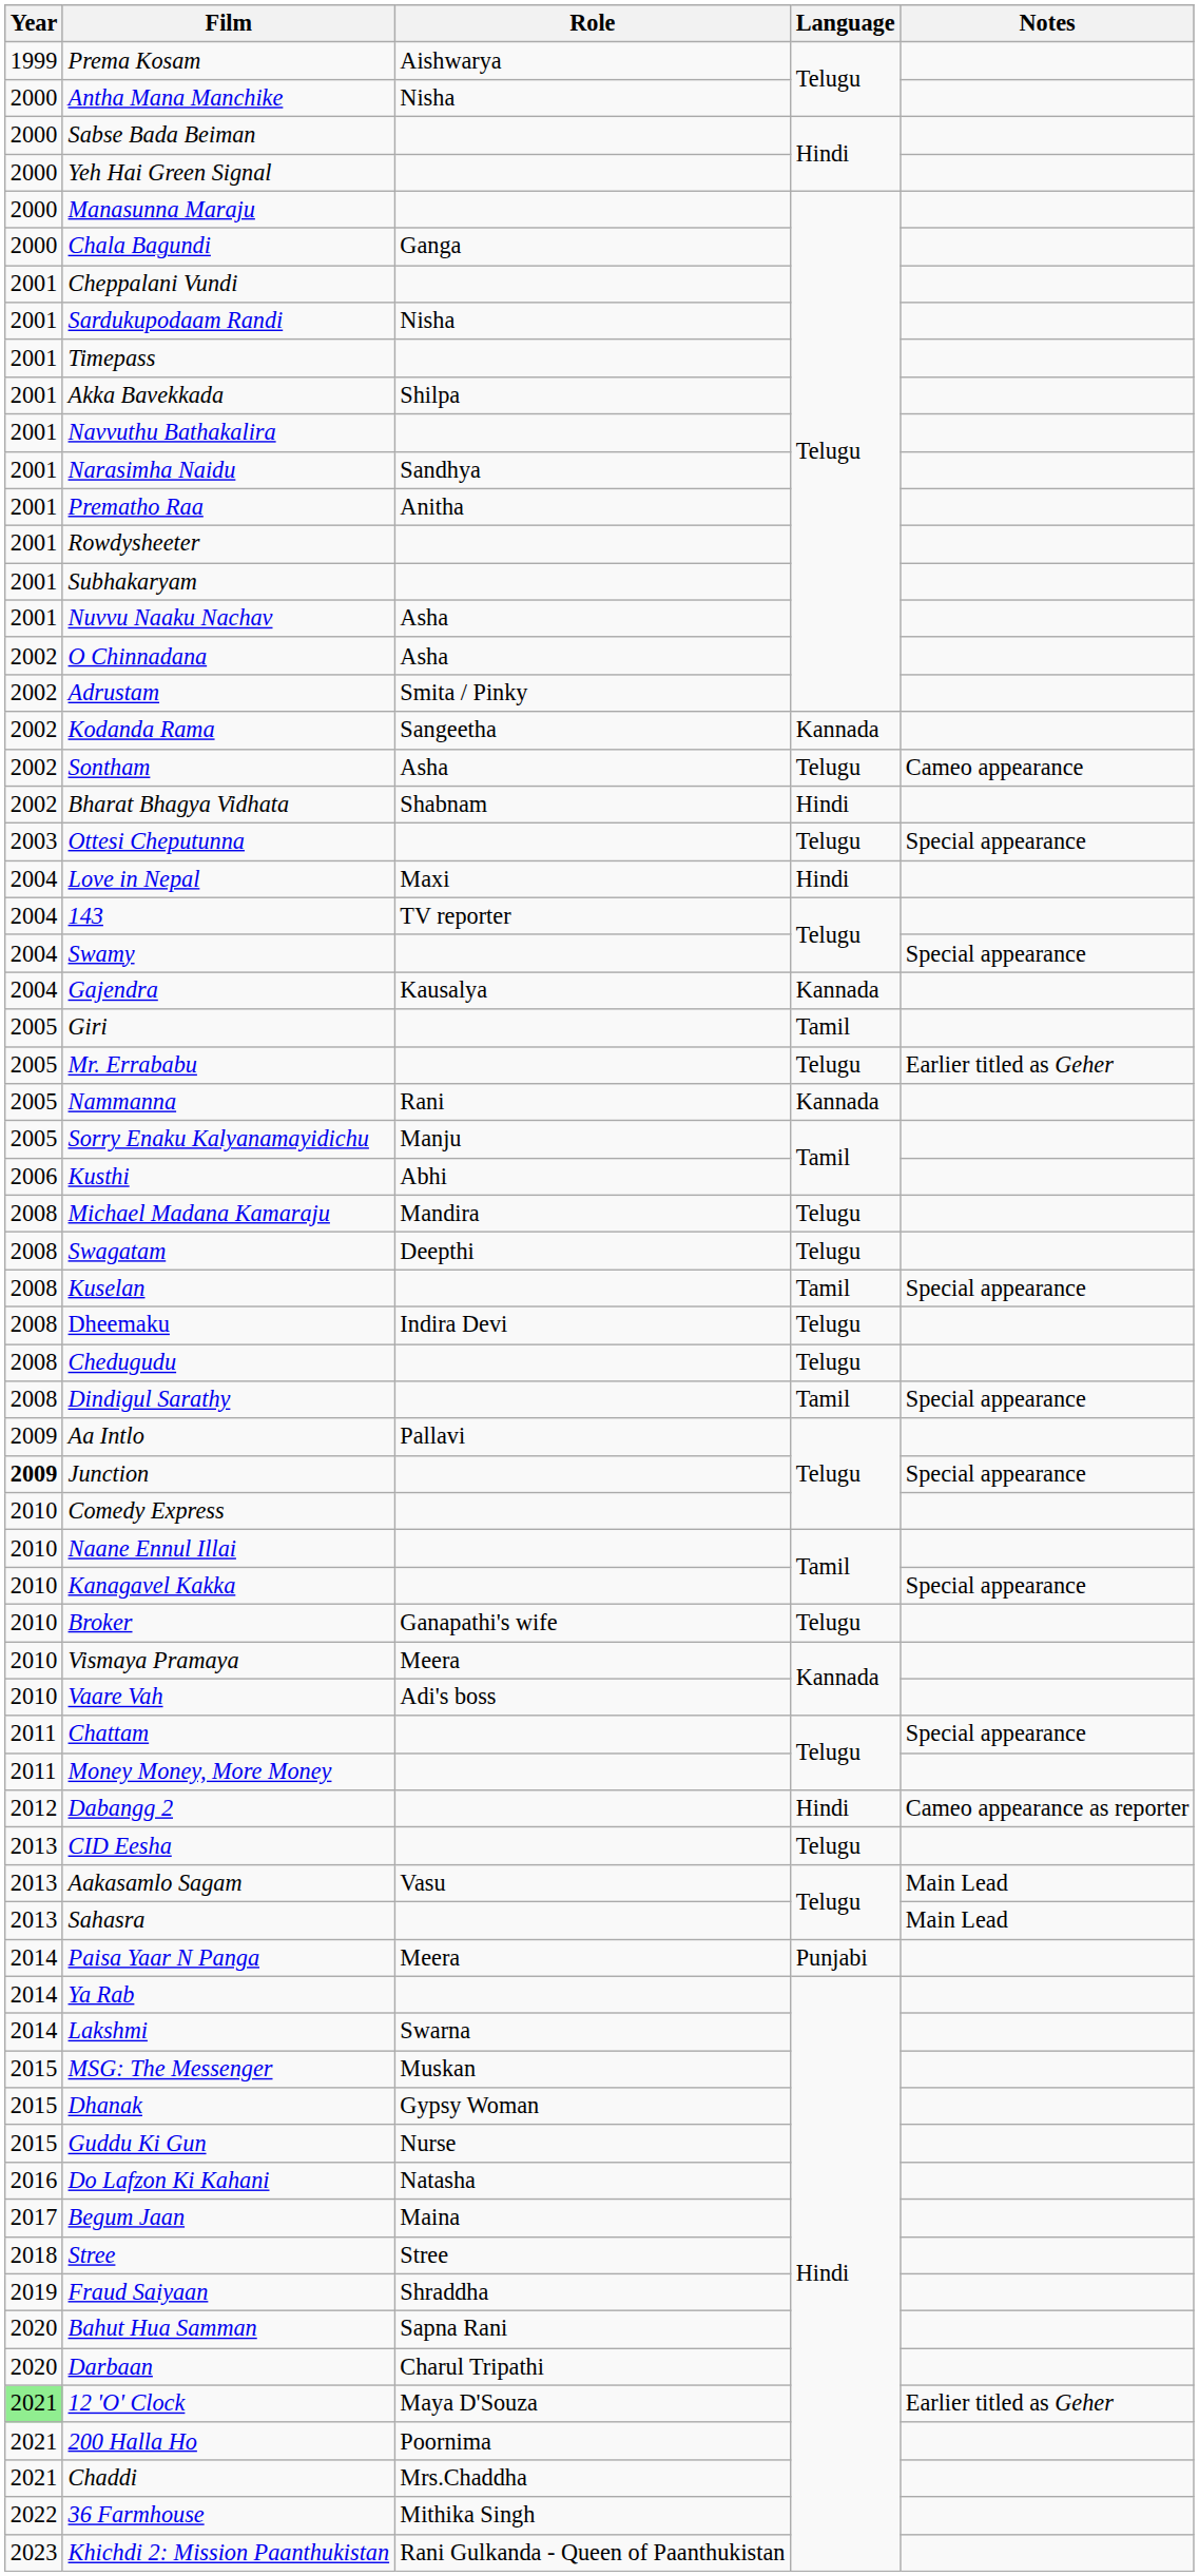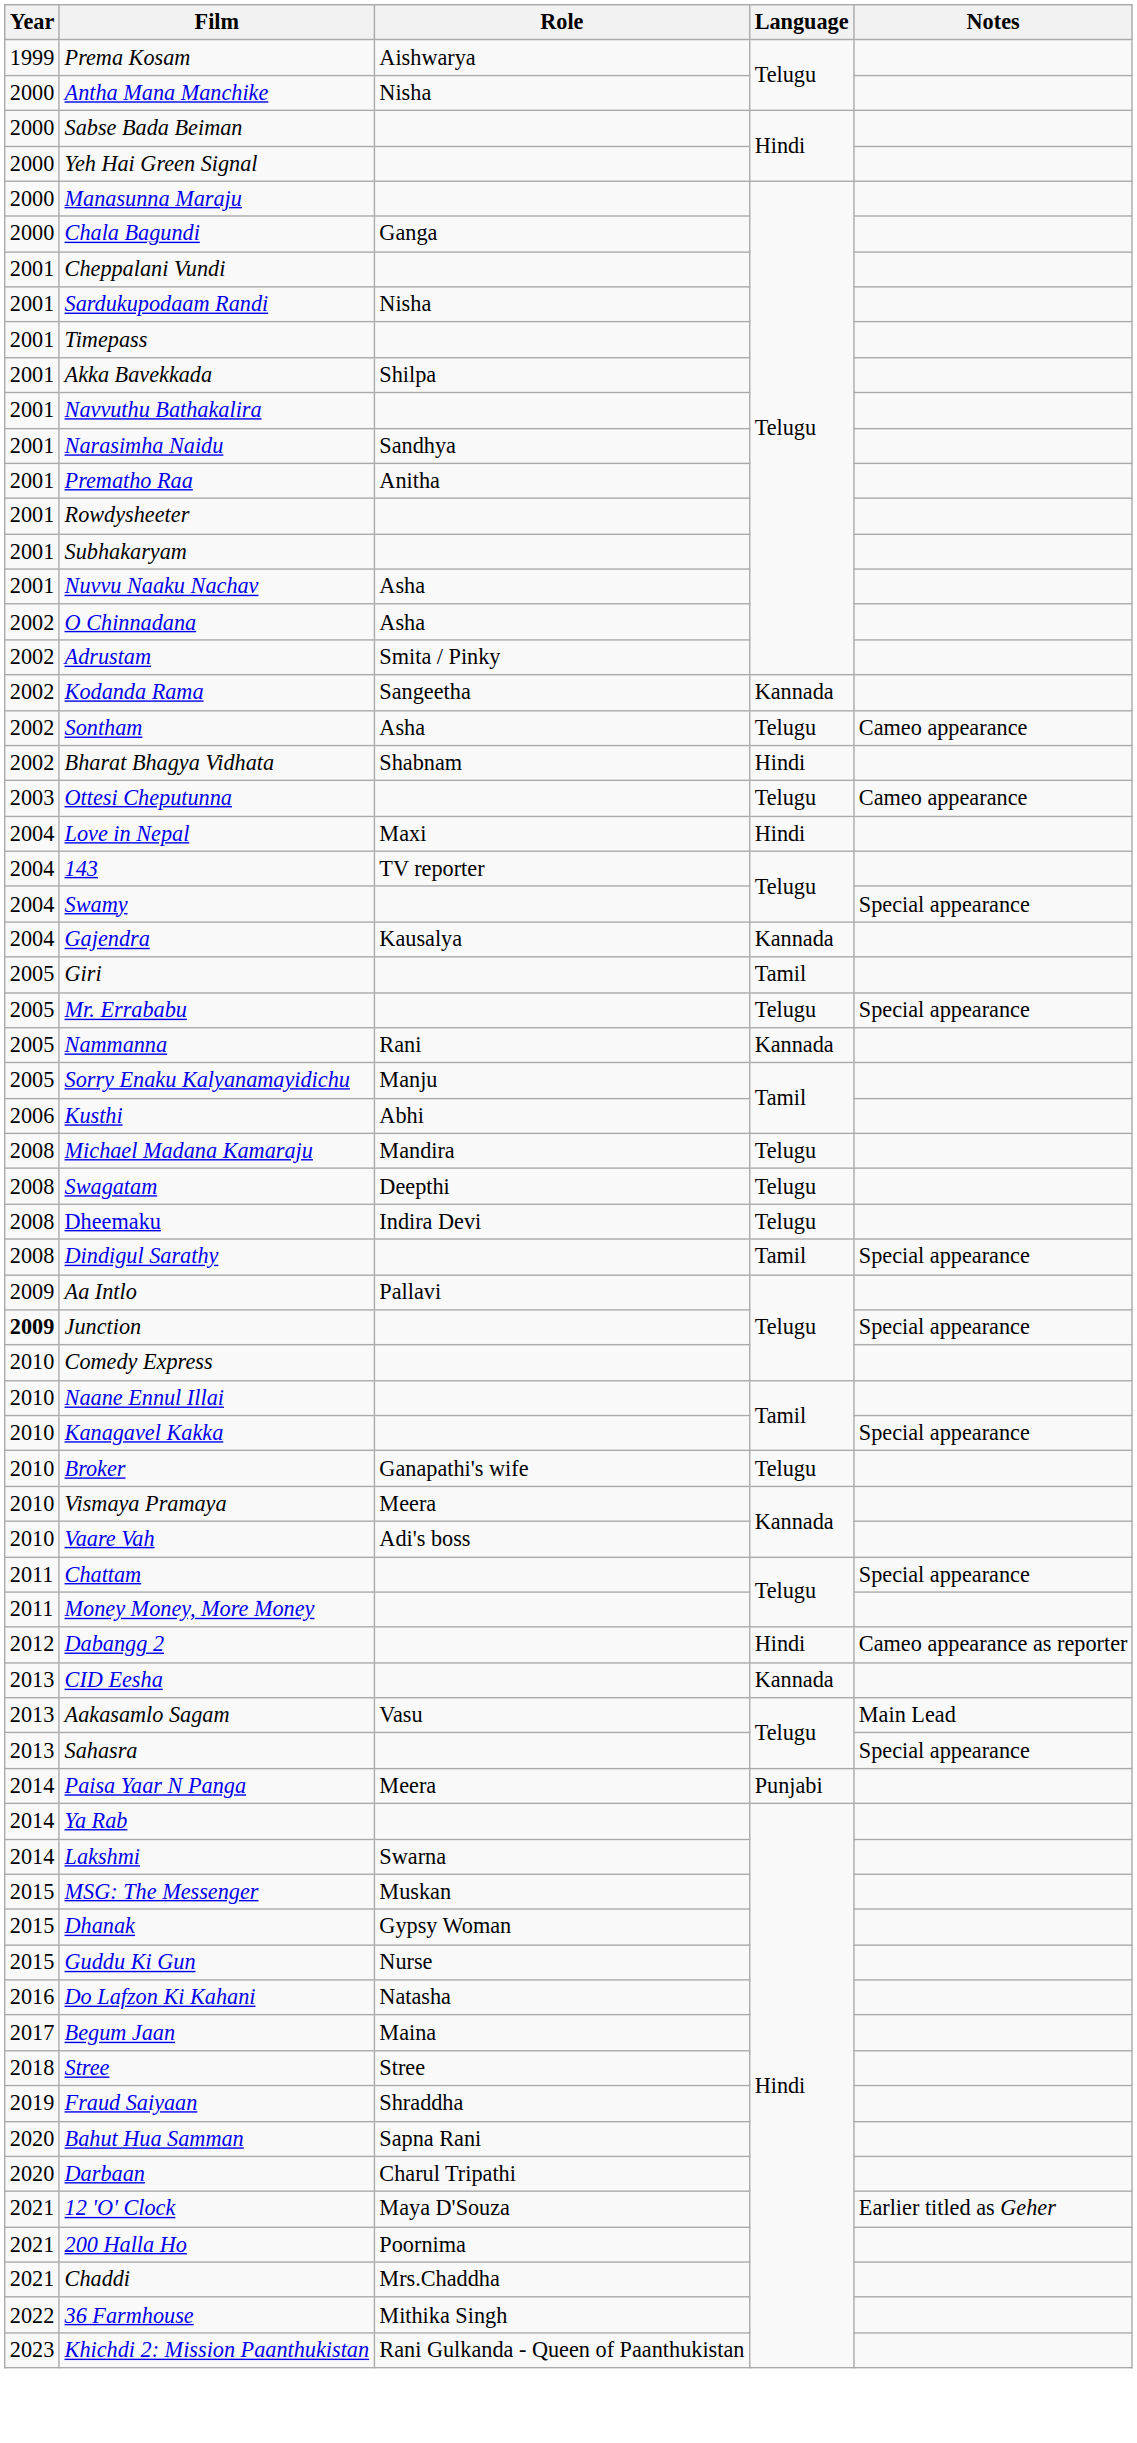 <table class="wikitable sortable">
 <tr style="background:#ccc; text-align:center;">
 <th>Year</th>
 <th>Film</th>
 <th>Role</th>
 <th>Language</th>
 <th>Notes</th>
 </tr>
 <tr>
 <td>1999</td>
 <td><em>Prema Kosam</em></td>
 <td>Aishwarya</td>
 <td rowspan="2">Telugu</td>
 <td></td>
 </tr>
 <tr>
 <td>2000</td>
 <td><em><a href='#'>Antha Mana Manchike</a></em></td>
 <td>Nisha</td>
 <td></td>
 </tr>
 <tr>
 <td>2000</td>
 <td><em>Sabse Bada Beiman</em></td>
 <td></td>
 <td rowspan="2">Hindi</td>
 <td></td>
 </tr>
 <tr>
 <td>2000</td>
 <td><em>Yeh Hai Green Signal</em></td>
 <td></td>
 <td></td>
 </tr>
 <tr>
 <td>2000</td>
 <td><em><a href='#'>Manasunna Maraju</a></em></td>
 <td></td>
 <td rowspan="14">Telugu</td>
 <td></td>
 </tr>
 <tr>
 <td>2000</td>
 <td><em><a href='#'>Chala Bagundi</a></em></td>
 <td>Ganga</td>
 <td></td>
 </tr>
 <tr>
 <td>2001</td>
 <td><em>Cheppalani Vundi</em></td>
 <td></td>
 <td></td>
 </tr>
 <tr>
 <td>2001</td>
 <td><em><a href='#'>Sardukupodaam Randi</a></em></td>
 <td>Nisha</td>
 <td></td>
 </tr>
 <tr>
 <td>2001</td>
 <td><em>Timepass</em></td>
 <td></td>
 <td></td>
 </tr>
 <tr>
 <td>2001</td>
 <td><em>Akka Bavekkada</em></td>
 <td>Shilpa</td>
 <td></td>
 </tr>
 <tr>
 <td>2001</td>
 <td><em><a href='#'>Navvuthu Bathakalira</a></em></td>
 <td></td>
 <td></td>
 </tr>
 <tr>
 <td>2001</td>
 <td><em><a href='#'>Narasimha Naidu</a></em></td>
 <td>Sandhya</td>
 <td></td>
 </tr>
 <tr>
 <td>2001</td>
 <td><em><a href='#'>Prematho Raa</a></em></td>
 <td>Anitha</td>
 <td></td>
 </tr>
 <tr>
 <td>2001</td>
 <td><em>Rowdysheeter</em></td>
 <td></td>
 <td></td>
 </tr>
 <tr>
 <td>2001</td>
 <td><em>Subhakaryam</em></td>
 <td></td>
 <td></td>
 </tr>
 <tr>
 <td>2001</td>
 <td><em><a href='#'>Nuvvu Naaku Nachav</a></em></td>
 <td>Asha</td>
 <td></td>
 </tr>
 <tr>
 <td>2002</td>
 <td><em><a href='#'>O Chinnadana</a></em></td>
 <td>Asha</td>
 <td></td>
 </tr>
 <tr>
 <td>2002</td>
 <td><em><a href='#'>Adrustam</a></em></td>
 <td>Smita / Pinky</td>
 <td></td>
 </tr>
 <tr>
 <td>2002</td>
 <td><em><a href='#'>Kodanda Rama</a></em></td>
 <td>Sangeetha</td>
 <td>Kannada</td>
 <td></td>
 </tr>
 <tr>
 <td>2002</td>
 <td><em><a href='#'>Sontham</a></em></td>
 <td>Asha</td>
 <td>Telugu</td>
 <td>Cameo appearance</td>
 </tr>
 <tr>
 <td>2002</td>
 <td><em>Bharat Bhagya Vidhata</em></td>
 <td>Shabnam</td>
 <td>Hindi</td>
 <td></td>
 </tr>
 <tr>
 <td>2003</td>
 <td><em><a href='#'>Ottesi Cheputunna</a></em></td>
 <td></td>
 <td>Telugu</td>
-<td>Special appearance</td>
+<td>Cameo appearance</td>
 </tr>
 <tr>
 <td>2004</td>
 <td><em><a href='#'>Love in Nepal</a></em></td>
 <td>Maxi</td>
 <td>Hindi</td>
 <td></td>
 </tr>
 <tr>
 <td>2004</td>
 <td><em><a href='#'>143</a></em></td>
 <td>TV reporter</td>
 <td rowspan="2">Telugu</td>
 <td></td>
 </tr>
 <tr>
 <td>2004</td>
 <td><em><a href='#'>Swamy</a></em></td>
 <td></td>
 <td>Special appearance</td>
 </tr>
 <tr>
 <td>2004</td>
 <td><em><a href='#'>Gajendra</a></em></td>
 <td>Kausalya</td>
 <td>Kannada</td>
 <td></td>
 </tr>
 <tr>
 <td>2005</td>
 <td><em>Giri</em></td>
 <td></td>
 <td>Tamil</td>
 <td></td>
 </tr>
 <tr>
 <td>2005</td>
 <td><em><a href='#'>Mr. Errababu</a></em></td>
 <td></td>
 <td>Telugu</td>
-<td>Earlier titled as <em>Geher</em></td>
+<td>Special appearance</td>
 </tr>
 <tr>
 <td>2005</td>
 <td><em><a href='#'>Nammanna</a></em></td>
 <td>Rani</td>
 <td>Kannada</td>
 <td></td>
 </tr>
 <tr>
 <td>2005</td>
 <td><em><a href='#'>Sorry Enaku Kalyanamayidichu</a></em></td>
 <td>Manju</td>
 <td rowspan="2">Tamil</td>
 <td></td>
 </tr>
 <tr>
 <td>2006</td>
 <td><em><a href='#'>Kusthi</a></em></td>
 <td>Abhi</td>
 <td></td>
 </tr>
 <tr>
 <td>2008</td>
 <td><em><a href='#'>Michael Madana Kamaraju</a></em></td>
 <td>Mandira</td>
 <td>Telugu</td>
 <td></td>
 </tr>
 <tr>
 <td>2008</td>
 <td><em><a href='#'>Swagatam</a></em></td>
 <td>Deepthi</td>
 <td>Telugu</td>
 <td></td>
 </tr>
 <tr>
 <td>2008</td>
-<td><em><a href='#'>Kuselan</a></em></td>
-<td></td>
-<td>Tamil</td>
-<td>Special appearance</td>
-</tr>
-<tr>
-<td>2008</td>
 <td><a href='#'>Dheemaku</a></td>
 <td>Indira Devi</td>
-<td>Telugu</td>
-<td></td>
-</tr>
-<tr>
-<td>2008</td>
-<td><em><a href='#'>Chedugudu</a></em></td>
-<td></td>
 <td>Telugu</td>
 <td></td>
 </tr>
 <tr>
 <td>2008</td>
 <td><em><a href='#'>Dindigul Sarathy</a></em></td>
 <td></td>
 <td>Tamil</td>
 <td>Special appearance</td>
 </tr>
 <tr>
 <td>2009</td>
 <td><em>Aa Intlo</em></td>
 <td>Pallavi</td>
 <td rowspan="3">Telugu</td>
 <td></td>
 </tr>
 <tr>
 <td><strong>2009</strong></td>
 <td><em>Junction</em></td>
 <td></td>
 <td>Special appearance</td>
 </tr>
 <tr>
 <td>2010</td>
 <td><em>Comedy Express</em></td>
 <td></td>
 <td></td>
 </tr>
 <tr>
 <td>2010</td>
 <td><em><a href='#'>Naane Ennul Illai</a></em></td>
 <td></td>
 <td rowspan="2">Tamil</td>
 <td></td>
 </tr>
 <tr>
 <td>2010</td>
 <td><em><a href='#'>Kanagavel Kakka</a></em></td>
 <td></td>
 <td>Special appearance</td>
 </tr>
 <tr>
 <td>2010</td>
 <td><em><a href='#'>Broker</a></em></td>
 <td>Ganapathi's wife</td>
 <td>Telugu</td>
 <td></td>
 </tr>
 <tr>
 <td>2010</td>
 <td><em>Vismaya Pramaya</em></td>
 <td>Meera</td>
 <td rowspan="2">Kannada</td>
 <td></td>
 </tr>
 <tr>
 <td>2010</td>
 <td><em><a href='#'>Vaare Vah</a></em></td>
 <td>Adi's boss</td>
 <td></td>
 </tr>
 <tr>
 <td>2011</td>
 <td><em><a href='#'>Chattam</a></em></td>
 <td></td>
 <td rowspan="2">Telugu</td>
 <td>Special appearance</td>
 </tr>
 <tr>
 <td>2011</td>
 <td><em><a href='#'>Money Money, More Money</a></em></td>
 <td></td>
 <td></td>
 </tr>
 <tr>
 <td>2012</td>
 <td><em><a href='#'>Dabangg 2</a></em></td>
 <td></td>
 <td>Hindi</td>
 <td>Cameo appearance as reporter</td>
 </tr>
 <tr>
 <td>2013</td>
 <td><em><a href='#'>CID Eesha</a></em></td>
 <td></td>
-<td>Telugu</td>
+<td>Kannada</td>
 <td></td>
 </tr>
 <tr>
 <td>2013</td>
 <td><em>Aakasamlo Sagam</em></td>
 <td>Vasu</td>
 <td rowspan="2">Telugu</td>
 <td>Main Lead</td>
 </tr>
 <tr>
 <td>2013</td>
 <td><em>Sahasra</em></td>
 <td></td>
-<td>Main Lead</td>
+<td>Special appearance</td>
 </tr>
 <tr>
 <td>2014</td>
 <td><em><a href='#'>Paisa Yaar N Panga</a></em></td>
 <td>Meera</td>
 <td>Punjabi</td>
 <td></td>
 </tr>
 <tr>
 <td>2014</td>
 <td><em><a href='#'>Ya Rab</a></em></td>
 <td></td>
 <td rowspan="16">Hindi</td>
 <td></td>
 </tr>
 <tr>
 <td>2014</td>
 <td><em><a href='#'>Lakshmi</a></em></td>
 <td>Swarna</td>
 <td></td>
 </tr>
 <tr>
 <td>2015</td>
 <td><em><a href='#'>MSG: The Messenger</a></em></td>
 <td>Muskan</td>
 <td></td>
 </tr>
 <tr>
 <td>2015</td>
 <td><em><a href='#'>Dhanak</a></em></td>
 <td>Gypsy Woman</td>
 <td></td>
 </tr>
 <tr>
 <td>2015</td>
 <td><em><a href='#'>Guddu Ki Gun</a></em></td>
 <td>Nurse</td>
 <td></td>
 </tr>
 <tr>
 <td>2016</td>
 <td><em><a href='#'>Do Lafzon Ki Kahani</a></em></td>
 <td>Natasha</td>
 <td></td>
 </tr>
 <tr>
 <td>2017</td>
 <td><em><a href='#'>Begum Jaan</a></em></td>
 <td>Maina</td>
 <td></td>
 </tr>
 <tr>
 <td>2018</td>
 <td><em><a href='#'>Stree</a></em></td>
 <td>Stree</td>
 <td></td>
 </tr>
 <tr>
 <td>2019</td>
 <td><em><a href='#'>Fraud Saiyaan</a></em></td>
 <td>Shraddha</td>
 <td></td>
 </tr>
 <tr>
 <td>2020</td>
 <td><em><a href='#'>Bahut Hua Samman</a></em></td>
 <td>Sapna Rani</td>
 <td></td>
 </tr>
 <tr>
 <td>2020</td>
 <td><em><a href='#'>Darbaan</a></em></td>
 <td>Charul Tripathi</td>
 <td></td>
 </tr>
 <tr>
-<td style="background: lightgreen;">2021</td>
+<td>2021</td>
 <td><em><a href='#'>12 'O' Clock</a></em></td>
 <td>Maya D'Souza</td>
 <td>Earlier titled as <em>Geher</em></td>
 </tr>
 <tr>
 <td>2021</td>
 <td><em><a href='#'>200 Halla Ho</a></em></td>
 <td>Poornima</td>
 <td></td>
 </tr>
 <tr>
 <td>2021</td>
 <td><em>Chaddi</em></td>
 <td>Mrs.Chaddha</td>
 <td></td>
 </tr>
 <tr>
 <td>2022</td>
 <td><em><a href='#'>36 Farmhouse</a></em></td>
 <td>Mithika Singh</td>
 <td></td>
 </tr>
 <tr>
 <td>2023</td>
 <td><em><a href='#'>Khichdi 2: Mission Paanthukistan</a></em></td>
 <td>Rani Gulkanda - Queen of Paanthukistan</td>
 <td></td>
 </tr>
 </table>
